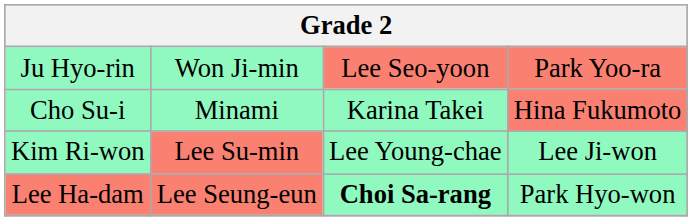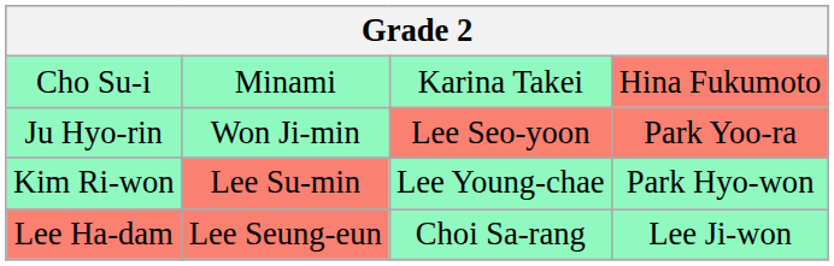 <table class="wikitable collapsible collapsed" style="text-align:center">
 <tr>
 <th colspan=4>Grade 2</th>
+</tr>
+<tr>
+<td style="background:#90F9C0;">Cho Su-i</td>
+<td style="background:#90F9C0;">Minami</td>
+<td style="background:#90F9C0;">Karina Takei</td>
+<td style="background:salmon;">Hina Fukumoto</td>
 </tr>
 <tr>
 <td style="background:#90F9C0;">Ju Hyo-rin</td>
 <td style="background:#90F9C0;">Won Ji-min</td>
 <td style="background:salmon;">Lee Seo-yoon</td>
 <td style="background:salmon;">Park Yoo-ra</td>
 </tr>
 <tr>
-<td style="background:#90F9C0;">Cho Su-i</td>
-<td style="background:#90F9C0;">Minami</td>
-<td style="background:#90F9C0;">Karina Takei</td>
-<td style="background:salmon;">Hina Fukumoto</td>
-</tr>
-<tr>
 <td style="background:#90F9C0;">Kim Ri-won</td>
 <td style="background:salmon;">Lee Su-min</td>
 <td style="background:#90F9C0;">Lee Young-chae</td>
-<td style="background:#90F9C0;">Lee Ji-won</td>
+<td style="background:#90F9C0;">Park Hyo-won</td>
 </tr>
 <tr>
 <td style="background:salmon;">Lee Ha-dam</td>
 <td style="background:salmon;">Lee Seung-eun</td>
-<td style="background:#90F9C0;"><strong>Choi Sa-rang</strong></td>
-<td style="background:#90F9C0;">Park Hyo-won</td>
+<td style="background:#90F9C0;">Choi Sa-rang</td>
+<td style="background:#90F9C0;">Lee Ji-won</td>
 </tr>
 <tr>
 </tr>
 </table>
